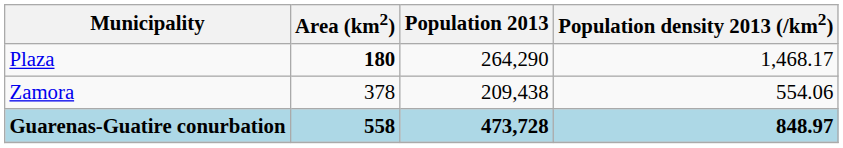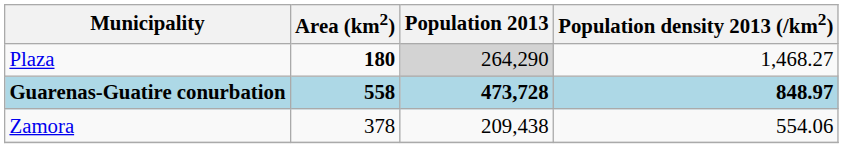 <table class="wikitable" style="text-align:right">
 <tr>
 <th>Municipality</th>
 <th>Area (km<sup>2</sup>)</th>
 <th>Population 2013 </th>
 <th>Population density 2013 (/km<sup>2</sup>)</th>
 </tr>
 <tr>
 <td align=left><a href='#'>Plaza</a></td>
 <td><strong>180</strong></td>
-<td>264,290</td>
-<td>1,468.17</td>
+<td style="background: lightgrey;">264,290</td>
+<td>1,468.27</td>
+</tr>
+<tr>
+<td style="background:lightblue; text-align:right;"><strong>Guarenas-Guatire conurbation</strong></td>
+<td style="background:lightblue; text-align:right;"><strong>558</strong></td>
+<td style="background:lightblue; text-align:right;"><strong>473,728</strong></td>
+<td style="background:lightblue; text-align:right;"><strong>848.97</strong></td>
 </tr>
 <tr>
 <td align=left><a href='#'>Zamora</a></td>
 <td>378</td>
 <td>209,438</td>
 <td>554.06</td>
 </tr>
 <tr>
-<td style="background:lightblue; text-align:right;"><strong>Guarenas-Guatire conurbation</strong></td>
-<td style="background:lightblue; text-align:right;"><strong>558</strong></td>
-<td style="background:lightblue; text-align:right;"><strong>473,728</strong></td>
-<td style="background:lightblue; text-align:right;"><strong>848.97</strong></td>
-</tr>
-<tr>
 </tr>
 </table>
